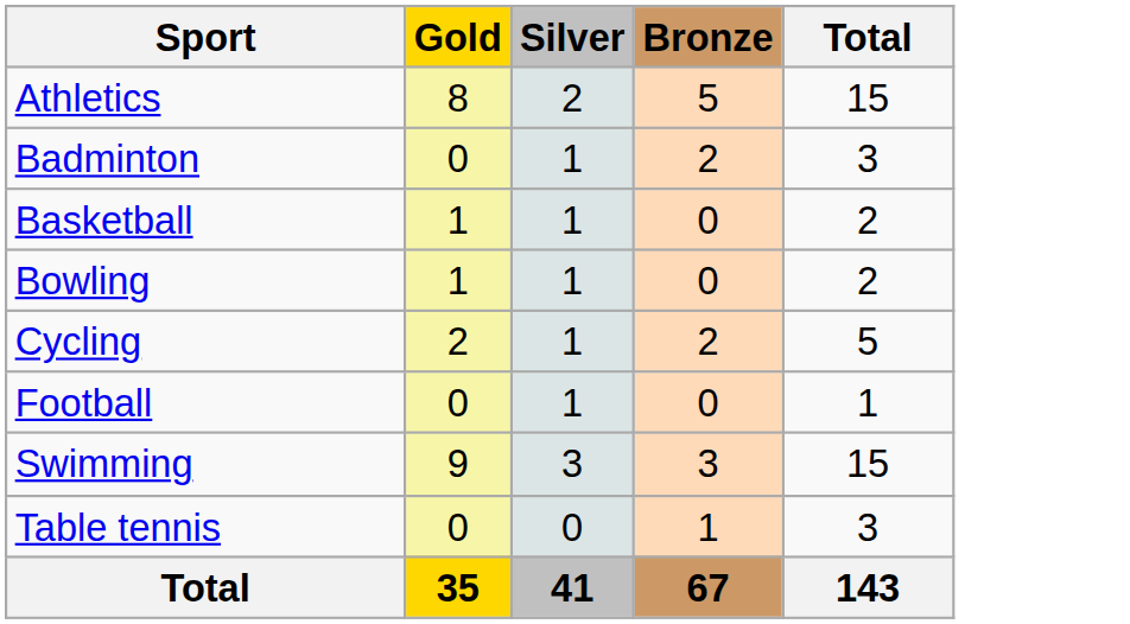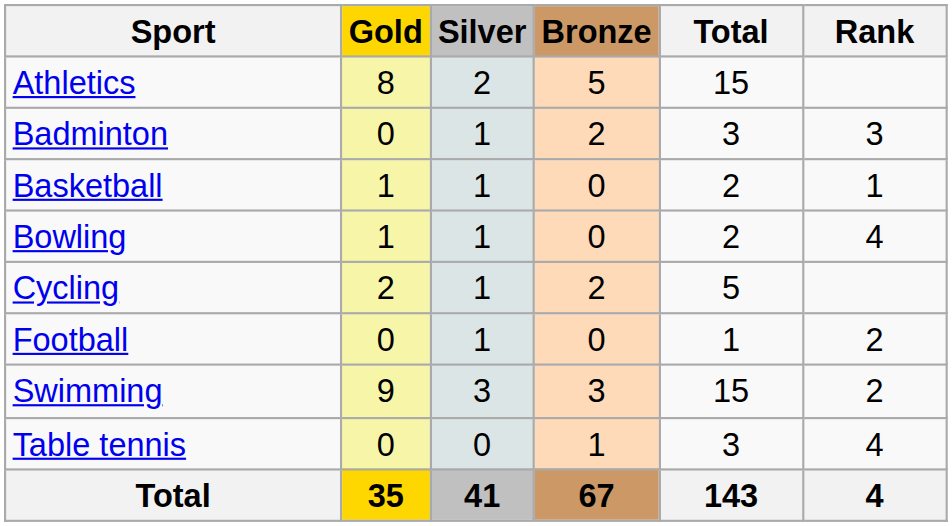 <table class="wikitable sortable" style="text-align:center; font-size:95%">
 <tr>
 <th width=150>Sport</th>
 <th style="background-color:gold; width=60;">Gold</th>
 <th style="background-color:silver; width=60;">Silver</th>
 <th style="background-color:#cc9966; width=60;">Bronze</th>
 <th width=60>Total</th>
+<th width=60>Rank</th>
 </tr>
 <tr>
 <td align=left> <a href='#'>Athletics</a></td>
 <td bgcolor=#f7f6a8>8</td>
 <td bgcolor=#dce5e5>2</td>
 <td bgcolor=#ffdab9>5</td>
 <td>15</td>
+<td></td>
 </tr>
 <tr>
 <td align=left> <a href='#'>Badminton</a></td>
 <td bgcolor=#f7f6a8>0</td>
 <td bgcolor=#dce5e5>1</td>
 <td bgcolor=#ffdab9>2</td>
+<td>3</td>
 <td>3</td>
 </tr>
 <tr>
 <td align=left> <a href='#'>Basketball</a></td>
 <td bgcolor=#f7f6a8>1</td>
 <td bgcolor=#dce5e5>1</td>
 <td bgcolor=#ffdab9>0</td>
 <td>2</td>
+<td>1</td>
 </tr>
 <tr>
 <td align=left> <a href='#'>Bowling</a></td>
 <td bgcolor=#f7f6a8>1</td>
 <td bgcolor=#dce5e5>1</td>
 <td bgcolor=#ffdab9>0</td>
 <td>2</td>
+<td>4</td>
 </tr>
 <tr>
 <td align=left> <a href='#'>Cycling</a></td>
 <td bgcolor=#f7f6a8>2</td>
 <td bgcolor=#dce5e5>1</td>
 <td bgcolor=#ffdab9>2</td>
 <td>5</td>
+<td></td>
 </tr>
 <tr>
 <td align=left> <a href='#'>Football</a></td>
 <td bgcolor=#f7f6a8>0</td>
 <td bgcolor=#dce5e5>1</td>
 <td bgcolor=#ffdab9>0</td>
 <td>1</td>
+<td>2</td>
 </tr>
 <tr>
 <td align=left> <a href='#'>Swimming</a></td>
 <td bgcolor=#f7f6a8>9</td>
 <td bgcolor="#dce5e5">3</td>
 <td bgcolor="#ffdab9">3</td>
 <td>15</td>
+<td>2</td>
 </tr>
 <tr>
 <td align=left> <a href='#'>Table tennis</a></td>
 <td bgcolor=#f7f6a8>0</td>
 <td bgcolor=#dce5e5>0</td>
 <td bgcolor=#ffdab9>1</td>
 <td>3</td>
+<td>4</td>
 </tr>
 <tr>
 <th>Total</th>
 <th style="background-color:gold; width=60;">35</th>
 <th style="background-color:silver; width=60;">41</th>
 <th style="background-color:#cc9966; width=60;">67</th>
 <th>143</th>
+<th>4</th>
 </tr>
 </table>
